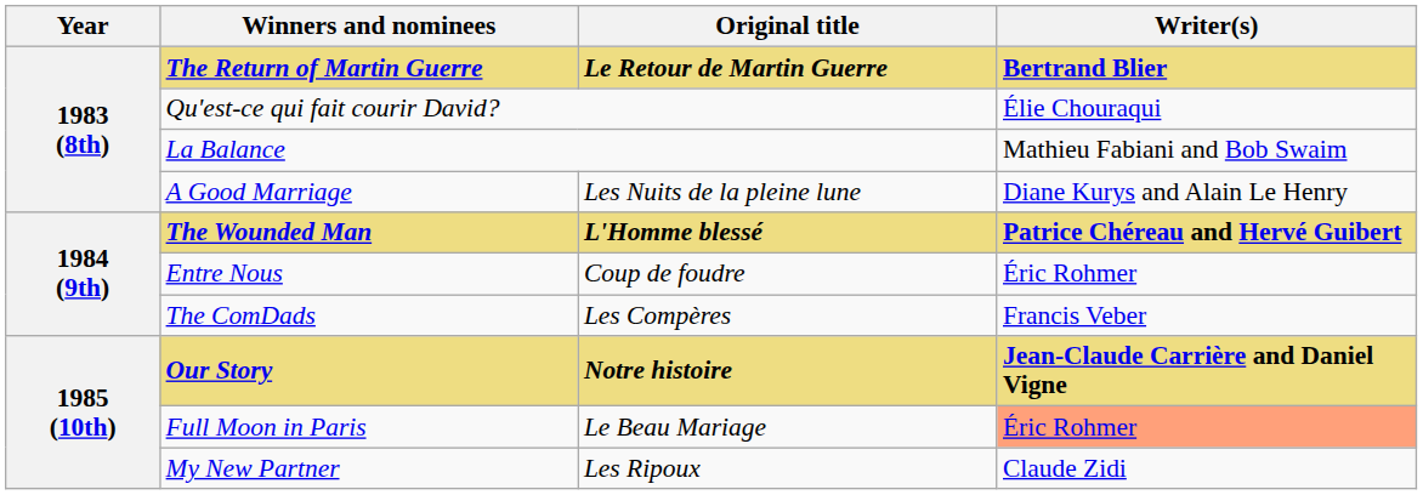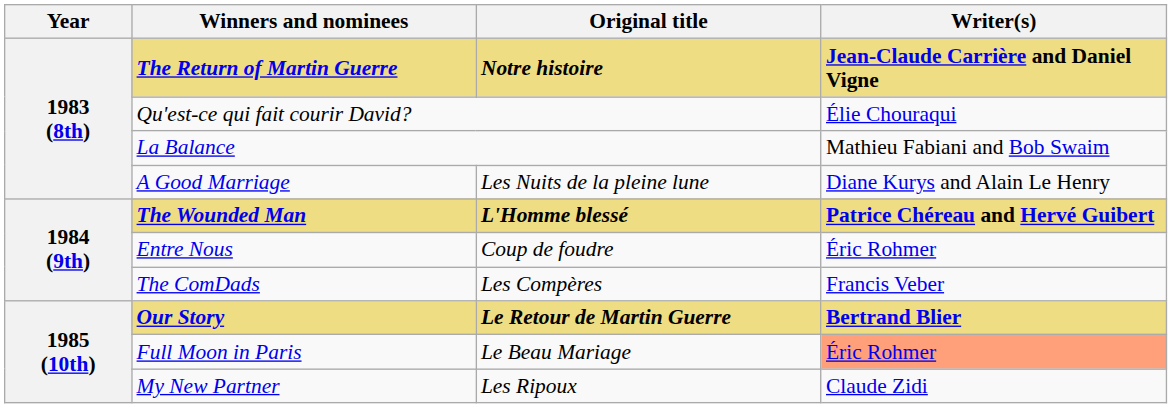 <table class="wikitable">
 <tr>
 <th width="100">Year</th>
 <th width="300">Winners and nominees</th>
 <th width="300">Original title</th>
 <th width="300">Writer(s)</th>
 </tr>
 <tr>
 <th rowspan="4" style="text-align:center;">1983<br>(<a href='#'>8th</a>)</th>
 <td style="background:#eedd82;"><strong><em><a href='#'>The Return of Martin Guerre</a></em></strong></td>
-<td style="background:#eedd82;"><strong><em>Le Retour de Martin Guerre</em></strong></td>
-<td style="background:#eedd82;"><strong><a href='#'>Bertrand Blier</a></strong></td>
+<td style="background:#eedd82;"><strong><em>Notre histoire</em></strong></td>
+<td style="background:#eedd82;"><strong><a href='#'>Jean-Claude Carrière</a> and Daniel Vigne</strong></td>
 </tr>
 <tr>
 <td colspan="2"><em>Qu'est-ce qui fait courir David?</em></td>
 <td><a href='#'>Élie Chouraqui</a></td>
 </tr>
 <tr>
 <td colspan="2"><em><a href='#'>La Balance</a></em></td>
 <td>Mathieu Fabiani and <a href='#'>Bob Swaim</a></td>
 </tr>
 <tr>
 <td><em><a href='#'>A Good Marriage</a></em></td>
 <td><em>Les Nuits de la pleine lune</em></td>
 <td><a href='#'>Diane Kurys</a> and Alain Le Henry</td>
 </tr>
 <tr>
 <th rowspan="3" style="text-align:center;">1984<br>(<a href='#'>9th</a>)</th>
 <td style="background:#eedd82;"><em><a href='#'><strong>The Wounded Man</strong></a></em></td>
 <td style="background:#eedd82;"><strong><em>L'Homme blessé</em></strong></td>
 <td style="background:#eedd82;"><strong><a href='#'>Patrice Chéreau</a> and <a href='#'>Hervé Guibert</a></strong></td>
 </tr>
 <tr>
 <td><em><a href='#'>Entre Nous</a></em></td>
 <td><em>Coup de foudre</em></td>
 <td><a href='#'>Éric Rohmer</a></td>
 </tr>
 <tr>
 <td><em><a href='#'>The ComDads</a></em></td>
 <td><em>Les Compères</em></td>
 <td><a href='#'>Francis Veber</a></td>
 </tr>
 <tr>
 <th rowspan="3" style="text-align:center;">1985<br>(<a href='#'>10th</a>)</th>
 <td style="background:#eedd82;"><em><a href='#'><strong>Our Story</strong></a></em></td>
-<td style="background:#eedd82;"><strong><em>Notre histoire</em></strong></td>
-<td style="background:#eedd82;"><strong><a href='#'>Jean-Claude Carrière</a> and Daniel Vigne</strong></td>
+<td style="background:#eedd82;"><strong><em>Le Retour de Martin Guerre</em></strong></td>
+<td style="background:#eedd82;"><strong><a href='#'>Bertrand Blier</a></strong></td>
 </tr>
 <tr>
 <td><em><a href='#'>Full Moon in Paris</a></em></td>
 <td><em>Le Beau Mariage</em></td>
 <td style="background: lightsalmon;"><a href='#'>Éric Rohmer</a></td>
 </tr>
 <tr>
 <td><em><a href='#'>My New Partner</a></em></td>
 <td><em>Les Ripoux</em></td>
 <td><a href='#'>Claude Zidi</a></td>
 </tr>
 </table>
